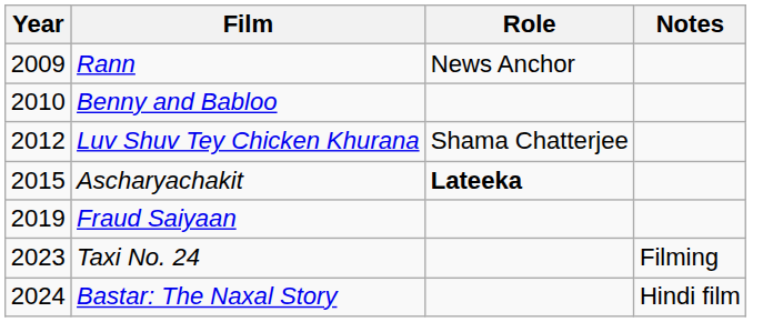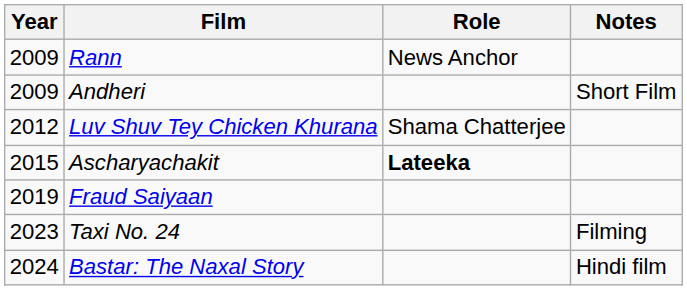 <table class="wikitable sortable">
 <tr>
 <th>Year</th>
 <th>Film</th>
 <th>Role</th>
 <th>Notes</th>
 </tr>
 <tr>
 <td>2009</td>
 <td><em><a href='#'>Rann</a></em></td>
 <td>News Anchor</td>
 <td></td>
 </tr>
 <tr>
-<td>2010</td>
-<td><em><a href='#'>Benny and Babloo</a></em></td>
+<td>2009</td>
+<td><em>Andheri</em></td>
 <td></td>
-<td></td>
+<td>Short Film</td>
 </tr>
 <tr>
 <td>2012</td>
 <td><em><a href='#'>Luv Shuv Tey Chicken Khurana</a></em></td>
 <td>Shama Chatterjee</td>
 <td></td>
 </tr>
 <tr>
 <td>2015</td>
 <td><em>Ascharyachakit</em></td>
 <td><strong>Lateeka</strong></td>
 <td></td>
 </tr>
 <tr>
 <td>2019</td>
 <td><em><a href='#'>Fraud Saiyaan</a></em></td>
 <td></td>
 <td></td>
 </tr>
 <tr>
 <td>2023</td>
 <td><em>Taxi No. 24</em></td>
 <td></td>
 <td>Filming</td>
 </tr>
 <tr>
 <td>2024</td>
 <td><em><a href='#'>Bastar: The Naxal Story</a></em></td>
 <td></td>
 <td>Hindi film</td>
 </tr>
 </table>
